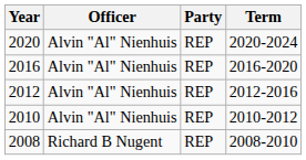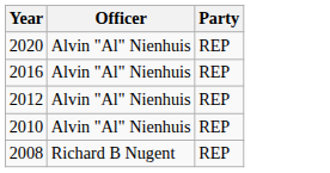 <table class="wikitable">
 <tr>
 <th>Year</th>
 <th>Officer</th>
 <th>Party</th>
-<th>Term</th>
 </tr>
 <tr>
 <td>2020</td>
 <td>Alvin "Al" Nienhuis</td>
 <td>REP</td>
-<td>2020-2024</td>
 </tr>
 <tr>
 <td>2016</td>
 <td>Alvin "Al" Nienhuis</td>
 <td>REP</td>
-<td>2016-2020</td>
 </tr>
 <tr>
 <td>2012</td>
 <td>Alvin "Al" Nienhuis</td>
 <td>REP</td>
-<td>2012-2016</td>
 </tr>
 <tr>
 <td>2010</td>
 <td>Alvin "Al" Nienhuis</td>
 <td>REP</td>
-<td>2010-2012</td>
 </tr>
 <tr>
 <td>2008</td>
 <td>Richard B Nugent</td>
 <td>REP</td>
-<td>2008-2010</td>
 </tr>
 </table>
